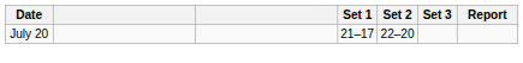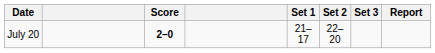 <table class="wikitable" style="text-align: center; font-size:90% ">
 <tr>
 <th width="60">Date</th>
 <th align="right" width="250"></th>
+<th width="60">Score</th>
 <th align="left" width="250"></th>
 <th width="50">Set 1</th>
 <th width="50">Set 2</th>
 <th width="50">Set 3</th>
 <th width="75">Report</th>
 </tr>
 <tr>
 <td>July 20</td>
 <td align=left><strong></strong></td>
+<td align=center><strong>2–0</strong></td>
 <td align=left></td>
 <td>21–17</td>
 <td>22–20</td>
 <td></td>
 <td></td>
 </tr>
 </table>
